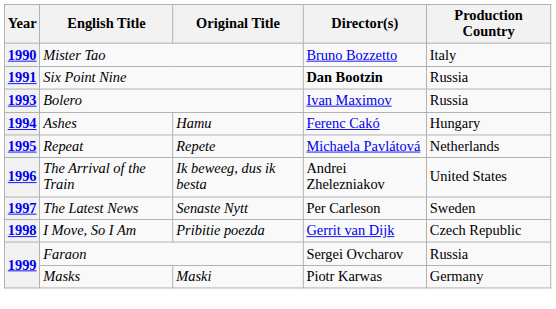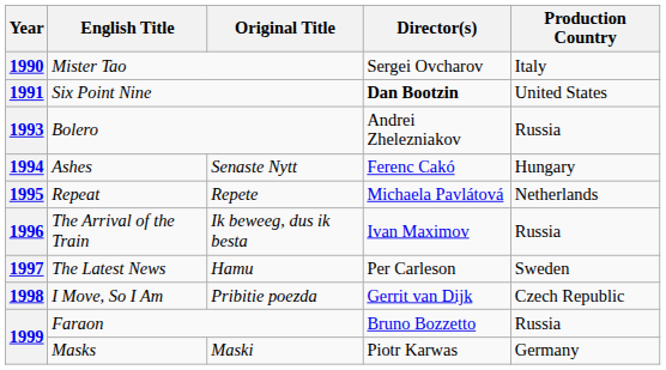 <table class="wikitable">
 <tr>
 <th>Year</th>
 <th>English Title</th>
 <th>Original Title</th>
 <th>Director(s)</th>
 <th>Production Country</th>
 </tr>
 <tr>
 <th><a href='#'>1990</a></th>
 <td colspan="2"><em>Mister Tao</em></td>
-<td data-sort-value="Bozzetto"><a href='#'>Bruno Bozzetto</a></td>
+<td data-sort-value="Ovcharov">Sergei Ovcharov</td>
 <td>Italy</td>
 </tr>
 <tr>
 <th><a href='#'>1991</a></th>
 <td colspan="2"><em>Six Point Nine</em></td>
 <td data-sort-value="Bootzin"><strong>Dan Bootzin</strong></td>
-<td>Russia</td>
+<td>United States</td>
 </tr>
 <tr>
 <th><a href='#'>1993</a></th>
 <td colspan="2"><em>Bolero</em></td>
-<td data-sort-value="Maximov"><a href='#'>Ivan Maximov</a></td>
+<td data-sort-value="Zhelezniakov">Andrei Zhelezniakov</td>
 <td>Russia</td>
 </tr>
 <tr>
 <th><a href='#'>1994</a></th>
 <td><em>Ashes</em></td>
-<td><em>Hamu</em></td>
+<td><em>Senaste Nytt</em></td>
 <td data-sort-value="Cako"><a href='#'>Ferenc Cakó</a></td>
 <td>Hungary</td>
 </tr>
 <tr>
 <th><a href='#'>1995</a></th>
 <td><em>Repeat</em></td>
 <td><em>Repete</em></td>
 <td data-sort-value="Pavlatova"><a href='#'>Michaela Pavlátová</a></td>
 <td>Netherlands</td>
 </tr>
 <tr>
 <th><a href='#'>1996</a></th>
 <td><em>The Arrival of the Train</em></td>
 <td><em>Ik beweeg, dus ik besta</em></td>
-<td data-sort-value="Zhelezniakov">Andrei Zhelezniakov</td>
-<td>United States</td>
+<td data-sort-value="Maximov"><a href='#'>Ivan Maximov</a></td>
+<td>Russia</td>
 </tr>
 <tr>
 <th><a href='#'>1997</a></th>
 <td><em>The Latest News</em></td>
-<td><em>Senaste Nytt</em></td>
+<td><em>Hamu</em></td>
 <td data-sort-value="Carleson">Per Carleson</td>
 <td>Sweden</td>
 </tr>
 <tr>
 <th><a href='#'>1998</a></th>
 <td><em>I Move, So I Am</em></td>
 <td><em>Pribitie poezda</em></td>
 <td data-sort-value="Dijk"><a href='#'>Gerrit van Dijk</a></td>
 <td>Czech Republic</td>
 </tr>
 <tr>
 <th rowspan="2"><a href='#'>1999</a></th>
 <td colspan="2"><em>Faraon</em></td>
-<td data-sort-value="Ovcharov">Sergei Ovcharov</td>
+<td data-sort-value="Bozzetto"><a href='#'>Bruno Bozzetto</a></td>
 <td>Russia</td>
 </tr>
 <tr>
 <td><em>Masks</em></td>
 <td><em>Maski</em></td>
 <td>Piotr Karwas</td>
 <td>Germany</td>
 </tr>
 </table>
